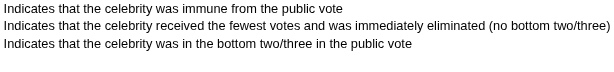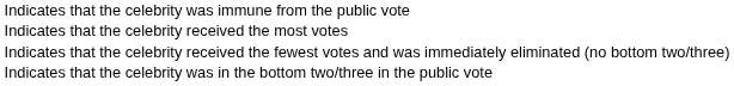 <table>
 <tr>
 <td></td>
 <td>Indicates that the celebrity was immune from the public vote</td>
+</tr>
+<tr>
+<td></td>
+<td>Indicates that the celebrity received the most votes</td>
 </tr>
 <tr>
 <td></td>
 <td>Indicates that the celebrity received the fewest votes and was immediately eliminated (no bottom two/three)</td>
 </tr>
 <tr>
 <td></td>
 <td>Indicates that the celebrity was in the bottom two/three in the public vote</td>
 </tr>
 </table>
